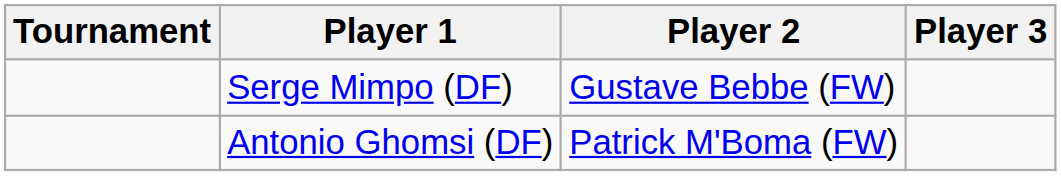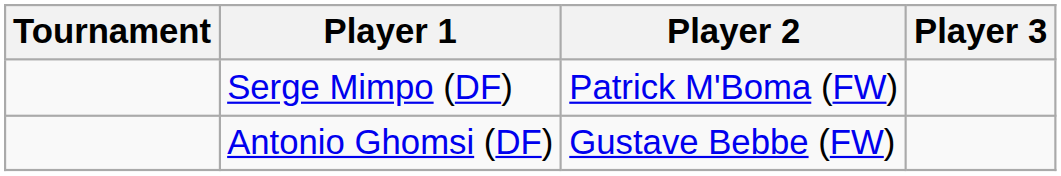 <table class="wikitable">
 <tr>
 <th>Tournament</th>
 <th>Player 1</th>
 <th>Player 2</th>
 <th>Player 3</th>
 </tr>
 <tr>
 <td></td>
 <td><a href='#'>Serge Mimpo</a> (<a href='#'>DF</a>)</td>
-<td><a href='#'>Gustave Bebbe</a> (<a href='#'>FW</a>)</td>
+<td><a href='#'>Patrick M'Boma</a> (<a href='#'>FW</a>)</td>
 <td></td>
 </tr>
 <tr>
 <td></td>
 <td><a href='#'>Antonio Ghomsi</a> (<a href='#'>DF</a>)</td>
-<td><a href='#'>Patrick M'Boma</a> (<a href='#'>FW</a>)</td>
+<td><a href='#'>Gustave Bebbe</a> (<a href='#'>FW</a>)</td>
 <td></td>
 </tr>
 </table>
